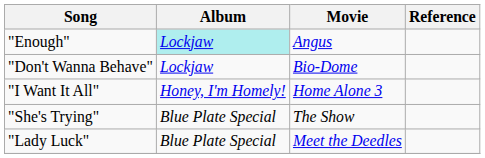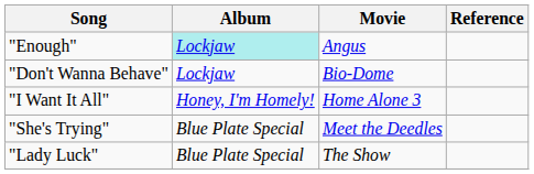 <table class="wikitable">
 <tr>
 <th>Song</th>
 <th>Album</th>
 <th>Movie</th>
 <th>Reference</th>
 </tr>
 <tr>
 <td>"Enough"</td>
 <td style="background: paleturquoise;"><a href='#'><em>Lockjaw</em></a></td>
 <td><a href='#'><em>Angus</em></a></td>
 <td></td>
 </tr>
 <tr>
 <td>"Don't Wanna Behave"</td>
 <td><a href='#'><em>Lockjaw</em></a></td>
 <td><em><a href='#'>Bio-Dome</a></em></td>
 <td></td>
 </tr>
 <tr>
 <td>"I Want It All"</td>
 <td><em><a href='#'>Honey, I'm Homely!</a></em></td>
 <td><em><a href='#'>Home Alone 3</a></em></td>
 <td></td>
 </tr>
 <tr>
 <td>"She's Trying"</td>
 <td><em>Blue Plate Special</em></td>
-<td><em>The Show</em></td>
+<td><em><a href='#'>Meet the Deedles</a></em></td>
 <td></td>
 </tr>
 <tr>
 <td>"Lady Luck"</td>
 <td><em>Blue Plate Special</em></td>
-<td><em><a href='#'>Meet the Deedles</a></em></td>
+<td><em>The Show</em></td>
 <td></td>
 </tr>
 <tr>
 </tr>
 </table>
